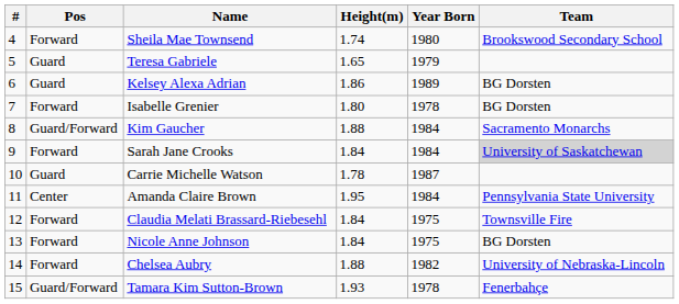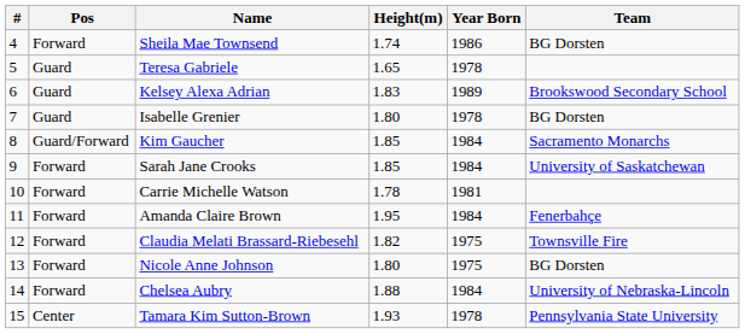 <table class="wikitable" width=85%>
 <tr>
 <th>#</th>
 <th>Pos</th>
 <th>Name</th>
 <th>Height(m)</th>
 <th>Year Born</th>
 <th>Team</th>
 </tr>
 <tr>
 <td>4</td>
 <td>Forward</td>
 <td><a href='#'>Sheila Mae Townsend</a></td>
 <td>1.74</td>
-<td>1980</td>
-<td> <a href='#'>Brookswood Secondary School</a></td>
+<td>1986</td>
+<td> BG Dorsten</td>
 </tr>
 <tr>
 <td>5</td>
 <td>Guard</td>
 <td><a href='#'>Teresa Gabriele</a></td>
 <td>1.65</td>
-<td>1979</td>
+<td>1978</td>
 <td></td>
 </tr>
 <tr>
 <td>6</td>
 <td>Guard</td>
 <td><a href='#'>Kelsey Alexa Adrian</a></td>
-<td>1.86</td>
+<td>1.83</td>
 <td>1989</td>
-<td> BG Dorsten</td>
+<td> <a href='#'>Brookswood Secondary School</a></td>
 </tr>
 <tr>
 <td>7</td>
-<td>Forward</td>
+<td>Guard</td>
 <td>Isabelle Grenier</td>
 <td>1.80</td>
 <td>1978</td>
 <td> BG Dorsten</td>
 </tr>
 <tr>
 <td>8</td>
 <td>Guard/Forward</td>
 <td><a href='#'>Kim Gaucher</a></td>
-<td>1.88</td>
+<td>1.85</td>
 <td>1984</td>
 <td><a href='#'>Sacramento Monarchs</a></td>
 </tr>
 <tr>
 <td>9</td>
 <td>Forward</td>
 <td>Sarah Jane Crooks</td>
-<td>1.84</td>
+<td>1.85</td>
 <td>1984</td>
-<td style="background: lightgrey;"><a href='#'>University of Saskatchewan</a></td>
+<td><a href='#'>University of Saskatchewan</a></td>
 </tr>
 <tr>
 <td>10</td>
-<td>Guard</td>
+<td>Forward</td>
 <td>Carrie Michelle Watson</td>
 <td>1.78</td>
-<td>1987</td>
+<td>1981</td>
 <td></td>
 </tr>
 <tr>
 <td>11</td>
-<td>Center</td>
+<td>Forward</td>
 <td>Amanda Claire Brown</td>
 <td>1.95</td>
 <td>1984</td>
-<td><a href='#'>Pennsylvania State University</a></td>
+<td> <a href='#'>Fenerbahçe</a></td>
 </tr>
 <tr>
 <td>12</td>
 <td>Forward</td>
 <td><a href='#'>Claudia Melati Brassard-Riebesehl</a></td>
-<td>1.84</td>
+<td>1.82</td>
 <td>1975</td>
 <td><a href='#'>Townsville Fire</a></td>
 </tr>
 <tr>
 <td>13</td>
 <td>Forward</td>
 <td><a href='#'>Nicole Anne Johnson</a></td>
-<td>1.84</td>
+<td>1.80</td>
 <td>1975</td>
 <td> BG Dorsten</td>
 </tr>
 <tr>
 <td>14</td>
 <td>Forward</td>
 <td><a href='#'>Chelsea Aubry</a></td>
 <td>1.88</td>
-<td>1982</td>
+<td>1984</td>
 <td><a href='#'>University of Nebraska-Lincoln</a></td>
 </tr>
 <tr>
 <td>15</td>
-<td>Guard/Forward</td>
+<td>Center</td>
 <td><a href='#'>Tamara Kim Sutton-Brown</a></td>
 <td>1.93</td>
 <td>1978</td>
-<td> <a href='#'>Fenerbahçe</a></td>
+<td><a href='#'>Pennsylvania State University</a></td>
 </tr>
 </table>
